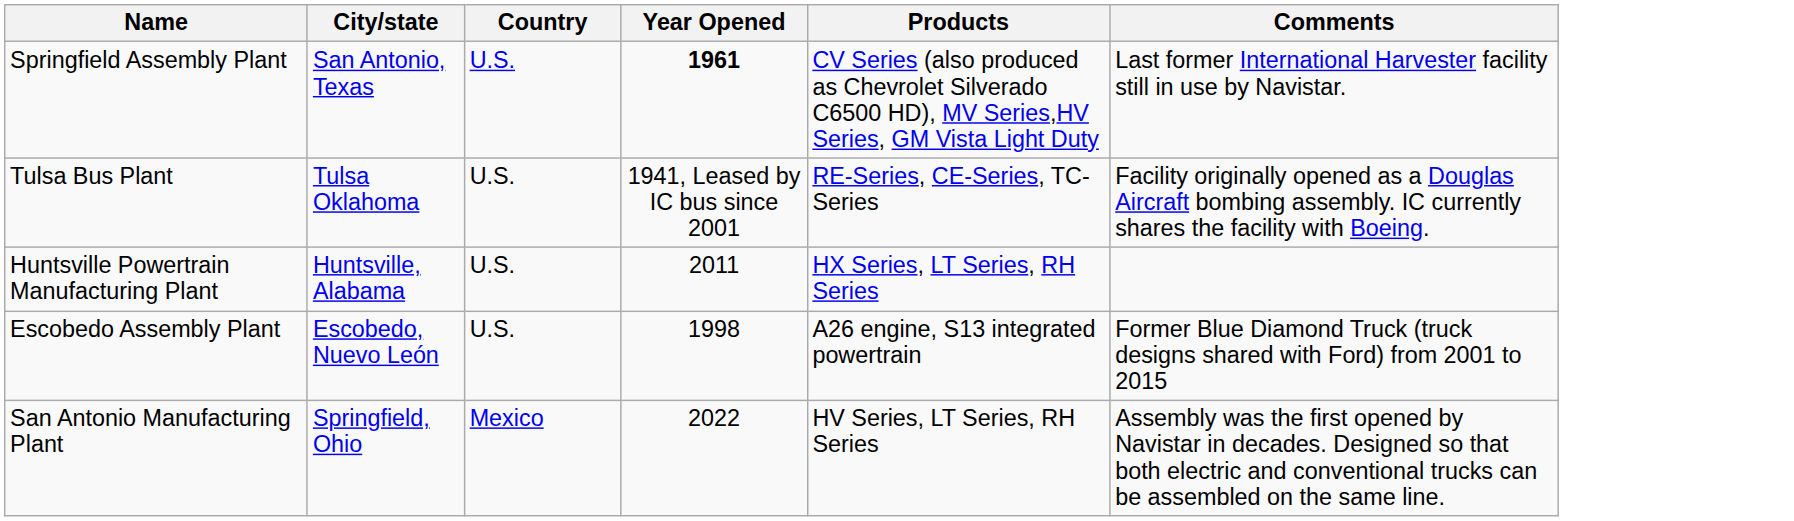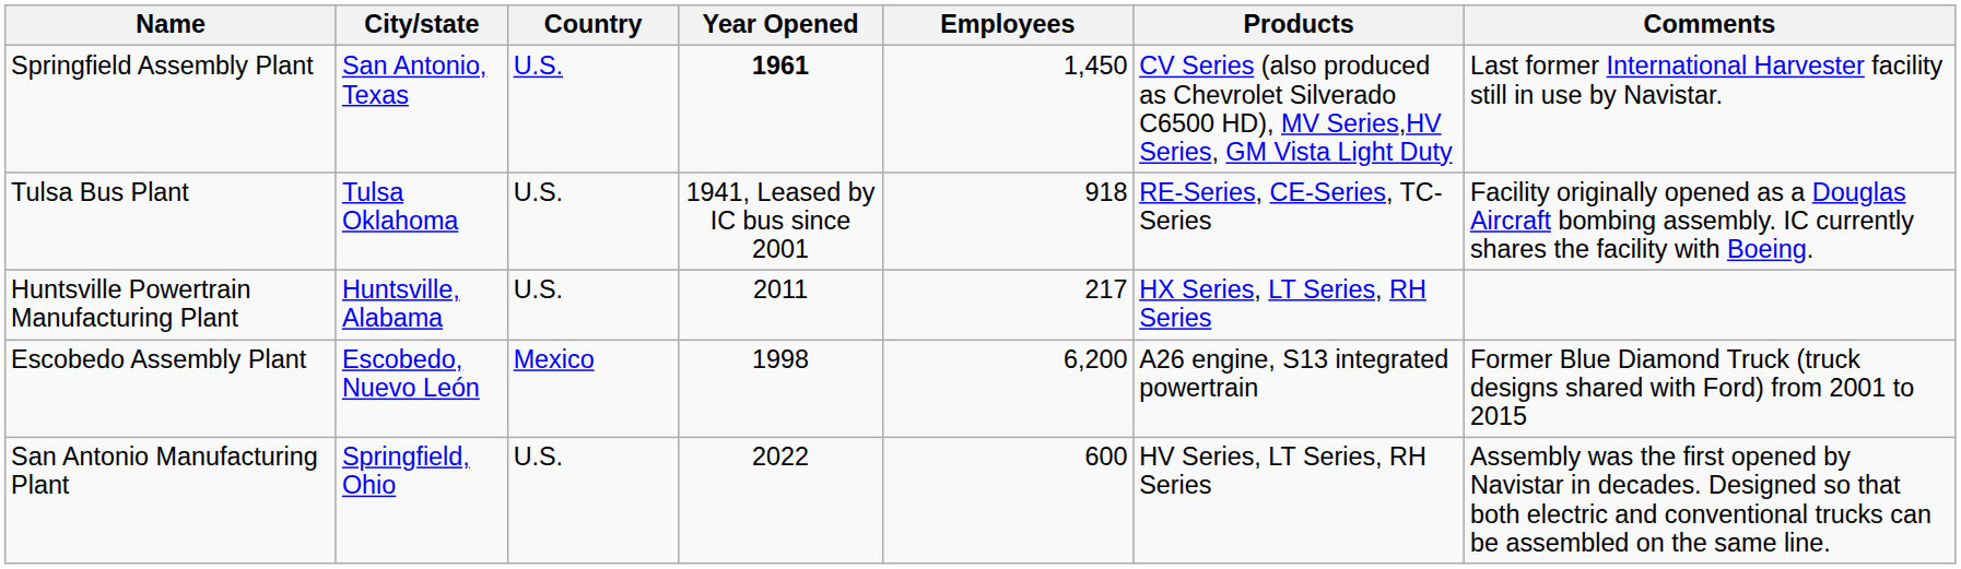 <table class="wikitable sortable">
 <tr>
 <th style="width:200px;">Name</th>
 <th style="width:100px;">City/state</th>
 <th style="width:100px;">Country</th>
 <th style="width:120px;">Year Opened</th>
+<th style="width:150px;">Employees</th>
 <th style="width:200px;">Products</th>
 <th style="width:300px;" class="unsortable">Comments</th>
 </tr>
 <tr valign="top">
 <td style="text-align:left;">Springfield Assembly Plant</td>
 <td style="text-align:left;"><a href='#'>San Antonio, Texas</a></td>
 <td style="text-align:left;"><a href='#'>U.S.</a></td>
 <td style="text-align:center;"><strong>1961</strong></td>
+<td style="text-align:right;">1,450</td>
 <td style="text-align:left;"><a href='#'>CV Series</a> (also produced as Chevrolet Silverado C6500 HD), <a href='#'>MV Series</a>,<a href='#'>HV Series</a>, <a href='#'>GM Vista Light Duty</a></td>
 <td>Last former <a href='#'>International Harvester</a> facility still in use by Navistar.</td>
 </tr>
 <tr valign="top">
 <td style="text-align:left;">Tulsa Bus Plant</td>
 <td style="text-align:left;"><a href='#'>Tulsa Oklahoma</a></td>
 <td style="text-align:left;">U.S.</td>
 <td style="text-align:center;">1941, Leased by IC bus since 2001</td>
+<td style="text-align:right;">918</td>
 <td style="text-align:left;"><a href='#'>RE-Series</a>, <a href='#'>CE-Series</a>, TC-Series</td>
 <td>Facility originally opened as a <a href='#'>Douglas Aircraft</a> bombing assembly. IC currently shares the facility with <a href='#'>Boeing</a>.</td>
 </tr>
 <tr valign="top">
 <td style="text-align:left;">Huntsville Powertrain Manufacturing Plant</td>
 <td style="text-align:left;"><a href='#'>Huntsville, Alabama</a></td>
 <td style="text-align:left;">U.S.</td>
 <td style="text-align:center;">2011</td>
+<td style="text-align:right;">217</td>
 <td style="text-align:left;"><a href='#'>HX Series</a>, <a href='#'>LT Series</a>, <a href='#'>RH Series</a></td>
 <td></td>
 </tr>
 <tr valign="top">
 <td style="text-align:left;">Escobedo Assembly Plant</td>
 <td style="text-align:left;"><a href='#'>Escobedo, Nuevo León</a></td>
-<td style="text-align:left;">U.S.</td>
+<td style="text-align:left;"><a href='#'>Mexico</a></td>
 <td style="text-align:center;">1998</td>
+<td style="text-align:right;">6,200</td>
 <td style="text-align:left;">A26 engine, S13 integrated powertrain</td>
 <td>Former Blue Diamond Truck (truck designs shared with Ford) from 2001 to 2015</td>
 </tr>
 <tr valign="top">
 <td style="text-align:left;">San Antonio Manufacturing Plant</td>
 <td style="text-align:left;"><a href='#'>Springfield, Ohio</a></td>
-<td style="text-align:left;"><a href='#'>Mexico</a></td>
+<td style="text-align:left;">U.S.</td>
 <td style="text-align:center;">2022</td>
+<td style="text-align:right;">600</td>
 <td style="text-align:left;">HV Series, LT Series, RH Series</td>
 <td>Assembly was the first opened by Navistar in decades. Designed so that both electric and conventional trucks can be assembled on the same line.</td>
 </tr>
 </table>
